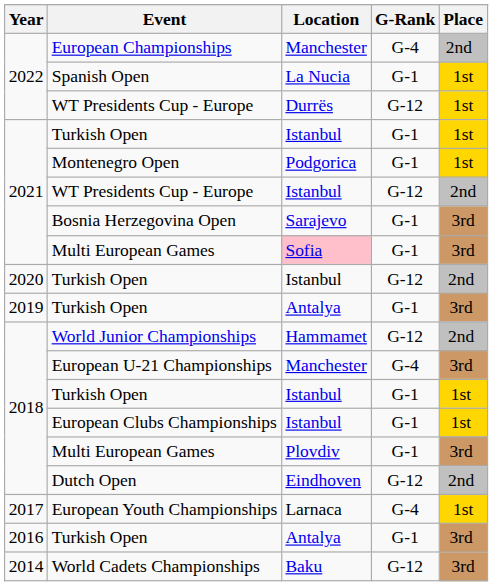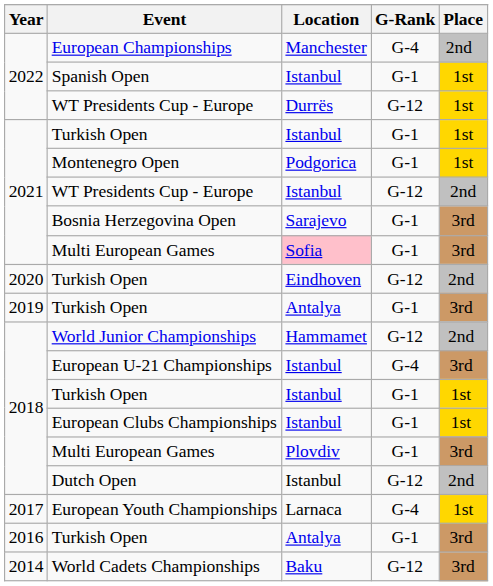 <table class="wikitable" style="text-align:center; font-size:95%;">
 <tr>
 </tr>
 <tr>
 <th align=center>Year</th>
 <th>Event</th>
 <th>Location</th>
 <th>G-Rank</th>
 <th>Place</th>
 </tr>
 <tr>
 <td rowspan="3">2022</td>
 <td align=left><a href='#'>European Championships</a></td>
 <td align=left> <a href='#'>Manchester</a></td>
 <td>G-4</td>
 <td align="center" bgcolor="silver">2nd  </td>
 </tr>
 <tr>
 <td align=left>Spanish Open</td>
-<td align=left> <a href='#'>La Nucia</a></td>
+<td align=left> <a href='#'>Istanbul</a></td>
 <td>G-1</td>
 <td align="center" bgcolor="gold">1st</td>
 </tr>
 <tr>
 <td align=left>WT Presidents Cup - Europe</td>
 <td align=left> <a href='#'>Durrës</a></td>
 <td>G-12</td>
 <td align="center" bgcolor="gold">1st</td>
 </tr>
 <tr>
 <td rowspan="5">2021</td>
 <td align=left>Turkish Open</td>
 <td align=left> <a href='#'>Istanbul</a></td>
 <td>G-1</td>
 <td align="center" bgcolor="gold">1st</td>
 </tr>
 <tr>
 <td align=left>Montenegro Open</td>
 <td align=left> <a href='#'>Podgorica</a></td>
 <td>G-1</td>
 <td align="center" bgcolor="gold">1st</td>
 </tr>
 <tr>
 <td align=left>WT Presidents Cup - Europe</td>
 <td align=left> <a href='#'>Istanbul</a></td>
 <td>G-12</td>
 <td align="center" bgcolor="silver">2nd</td>
 </tr>
 <tr>
 <td align=left>Bosnia Herzegovina Open</td>
 <td align=left> <a href='#'>Sarajevo</a></td>
 <td>G-1</td>
 <td bgcolor="cc9966">3rd</td>
 </tr>
 <tr>
 <td align=left>Multi European Games</td>
 <td align=left style="background: pink;"> <a href='#'>Sofia</a></td>
 <td>G-1</td>
 <td bgcolor="cc9966">3rd</td>
 </tr>
 <tr>
 <td>2020</td>
 <td align=left>Turkish Open</td>
-<td align=left> Istanbul</td>
+<td align=left> <a href='#'>Eindhoven</a></td>
 <td>G-12</td>
 <td align="center" bgcolor="silver">2nd </td>
 </tr>
 <tr>
 <td>2019</td>
 <td align=left>Turkish Open</td>
 <td align=left> <a href='#'>Antalya</a></td>
 <td>G-1</td>
 <td bgcolor="cc9966">3rd </td>
 </tr>
 <tr>
 <td rowspan="6">2018</td>
 <td align=left><a href='#'>World Junior Championships</a></td>
 <td align=left> <a href='#'>Hammamet</a></td>
 <td>G-12</td>
 <td align="center" bgcolor="silver">2nd </td>
 </tr>
 <tr>
 <td align=left>European U-21 Championships</td>
-<td align=left> <a href='#'>Manchester</a></td>
+<td align=left> <a href='#'>Istanbul</a></td>
 <td>G-4</td>
 <td bgcolor="cc9966">3rd </td>
 </tr>
 <tr>
 <td align=left>Turkish Open</td>
 <td align=left> <a href='#'>Istanbul</a></td>
 <td>G-1</td>
 <td align="center" bgcolor="gold">1st </td>
 </tr>
 <tr>
 <td align=left>European Clubs Championships</td>
 <td align=left> <a href='#'>Istanbul</a></td>
 <td>G-1</td>
 <td align="center" bgcolor="gold">1st </td>
 </tr>
 <tr>
 <td align=left>Multi European Games</td>
 <td align=left> <a href='#'>Plovdiv</a></td>
 <td>G-1</td>
 <td bgcolor="cc9966">3rd </td>
 </tr>
 <tr>
 <td align=left>Dutch Open</td>
-<td align=left> <a href='#'>Eindhoven</a></td>
+<td align=left> Istanbul</td>
 <td>G-12</td>
 <td align="center" bgcolor="silver">2nd </td>
 </tr>
 <tr>
 <td>2017</td>
 <td align=left>European Youth Championships</td>
 <td align=left> Larnaca</td>
 <td>G-4</td>
 <td align="center" bgcolor="gold">1st</td>
 </tr>
 <tr>
 <td>2016</td>
 <td align=left>Turkish Open</td>
 <td align=left> <a href='#'>Antalya</a></td>
 <td>G-1</td>
 <td bgcolor="cc9966">3rd </td>
 </tr>
 <tr>
 <td>2014</td>
 <td align=left>World Cadets Championships</td>
 <td align=left> <a href='#'>Baku</a></td>
 <td>G-12</td>
 <td bgcolor="cc9966">3rd</td>
 </tr>
 </table>
